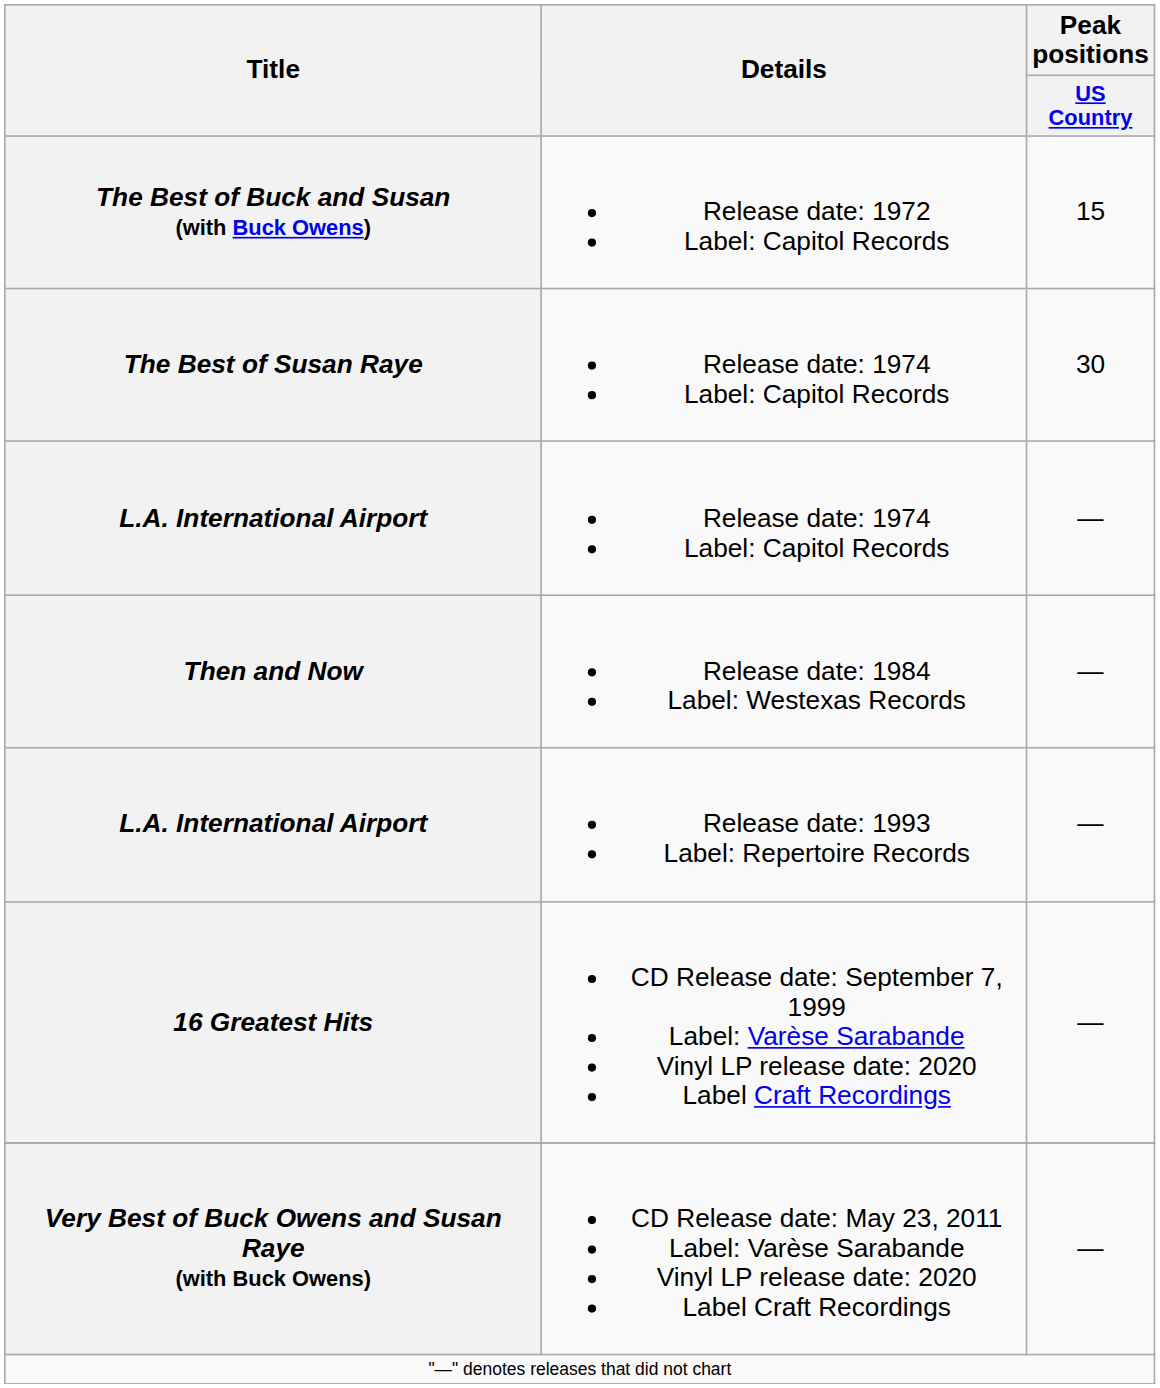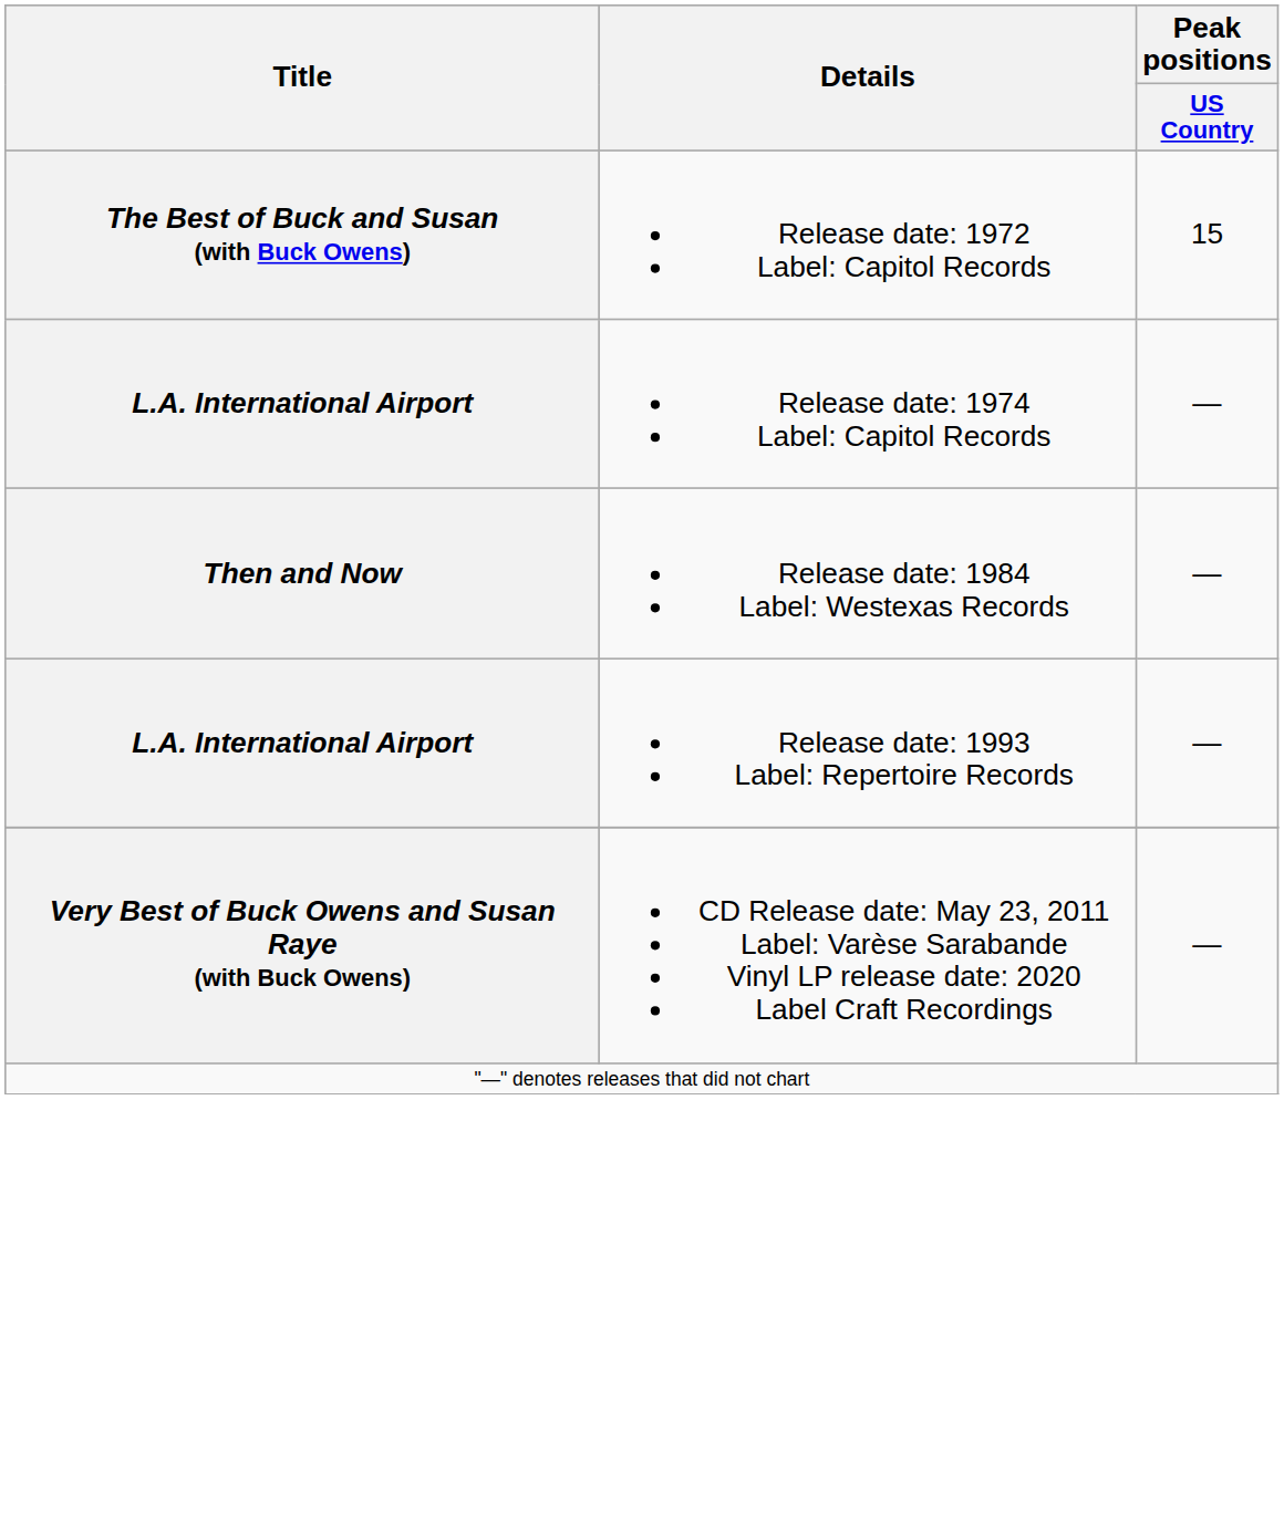 <table class="wikitable plainrowheaders" style="text-align:center;">
 <tr>
 <th rowspan="2" style="width:20em;">Title</th>
 <th rowspan="2" style="width:18em;">Details</th>
 <th>Peak positions</th>
 </tr>
 <tr style="font-size:smaller;">
 <th width="65"><a href='#'>US Country</a><br></th>
 </tr>
 <tr>
 <th scope="row"><em>The Best of Buck and Susan</em><br><small>(with <a href='#'>Buck Owens</a>)</small></th>
 <td><br><ul><li>Release date: 1972</li><li>Label: Capitol Records</li></ul></td>
 <td>15</td>
-</tr>
-<tr>
-<th scope="row"><em>The Best of Susan Raye</em></th>
-<td><br><ul><li>Release date: 1974</li><li>Label: Capitol Records</li></ul></td>
-<td>30</td>
 </tr>
 <tr>
 <th scope="row"><em>L.A. International Airport</em></th>
 <td><br><ul><li>Release date: 1974</li><li>Label: Capitol Records</li></ul></td>
 <td>—</td>
 </tr>
 <tr>
 <th scope="row"><em>Then and Now</em></th>
 <td><br><ul><li>Release date: 1984</li><li>Label: Westexas Records</li></ul></td>
 <td>—</td>
 </tr>
 <tr>
 <th scope="row"><em>L.A. International Airport</em></th>
 <td><br><ul><li>Release date: 1993</li><li>Label: Repertoire Records</li></ul></td>
 <td>—</td>
 </tr>
 <tr>
-<th scope="row"><em>16 Greatest Hits</em></th>
-<td><br><ul><li>CD Release date: September 7, 1999</li><li>Label: <a href='#'>Varèse Sarabande</a></li><li>Vinyl LP release date: 2020</li><li>Label <a href='#'>Craft Recordings</a></li></ul></td>
-<td>—</td>
-</tr>
-<tr>
 </tr>
 <tr>
 <th scope="row"><em>Very Best of Buck Owens and Susan Raye</em><br><small>(with Buck Owens)</small></th>
 <td><br><ul><li>CD Release date: May 23, 2011</li><li>Label: Varèse Sarabande</li><li>Vinyl LP release date: 2020</li><li>Label Craft Recordings</li></ul></td>
 <td>—</td>
 </tr>
 <tr>
 <td colspan="3" style="font-size: 8pt">"—" denotes releases that did not chart</td>
 </tr>
 <tr>
 </tr>
 </table>
